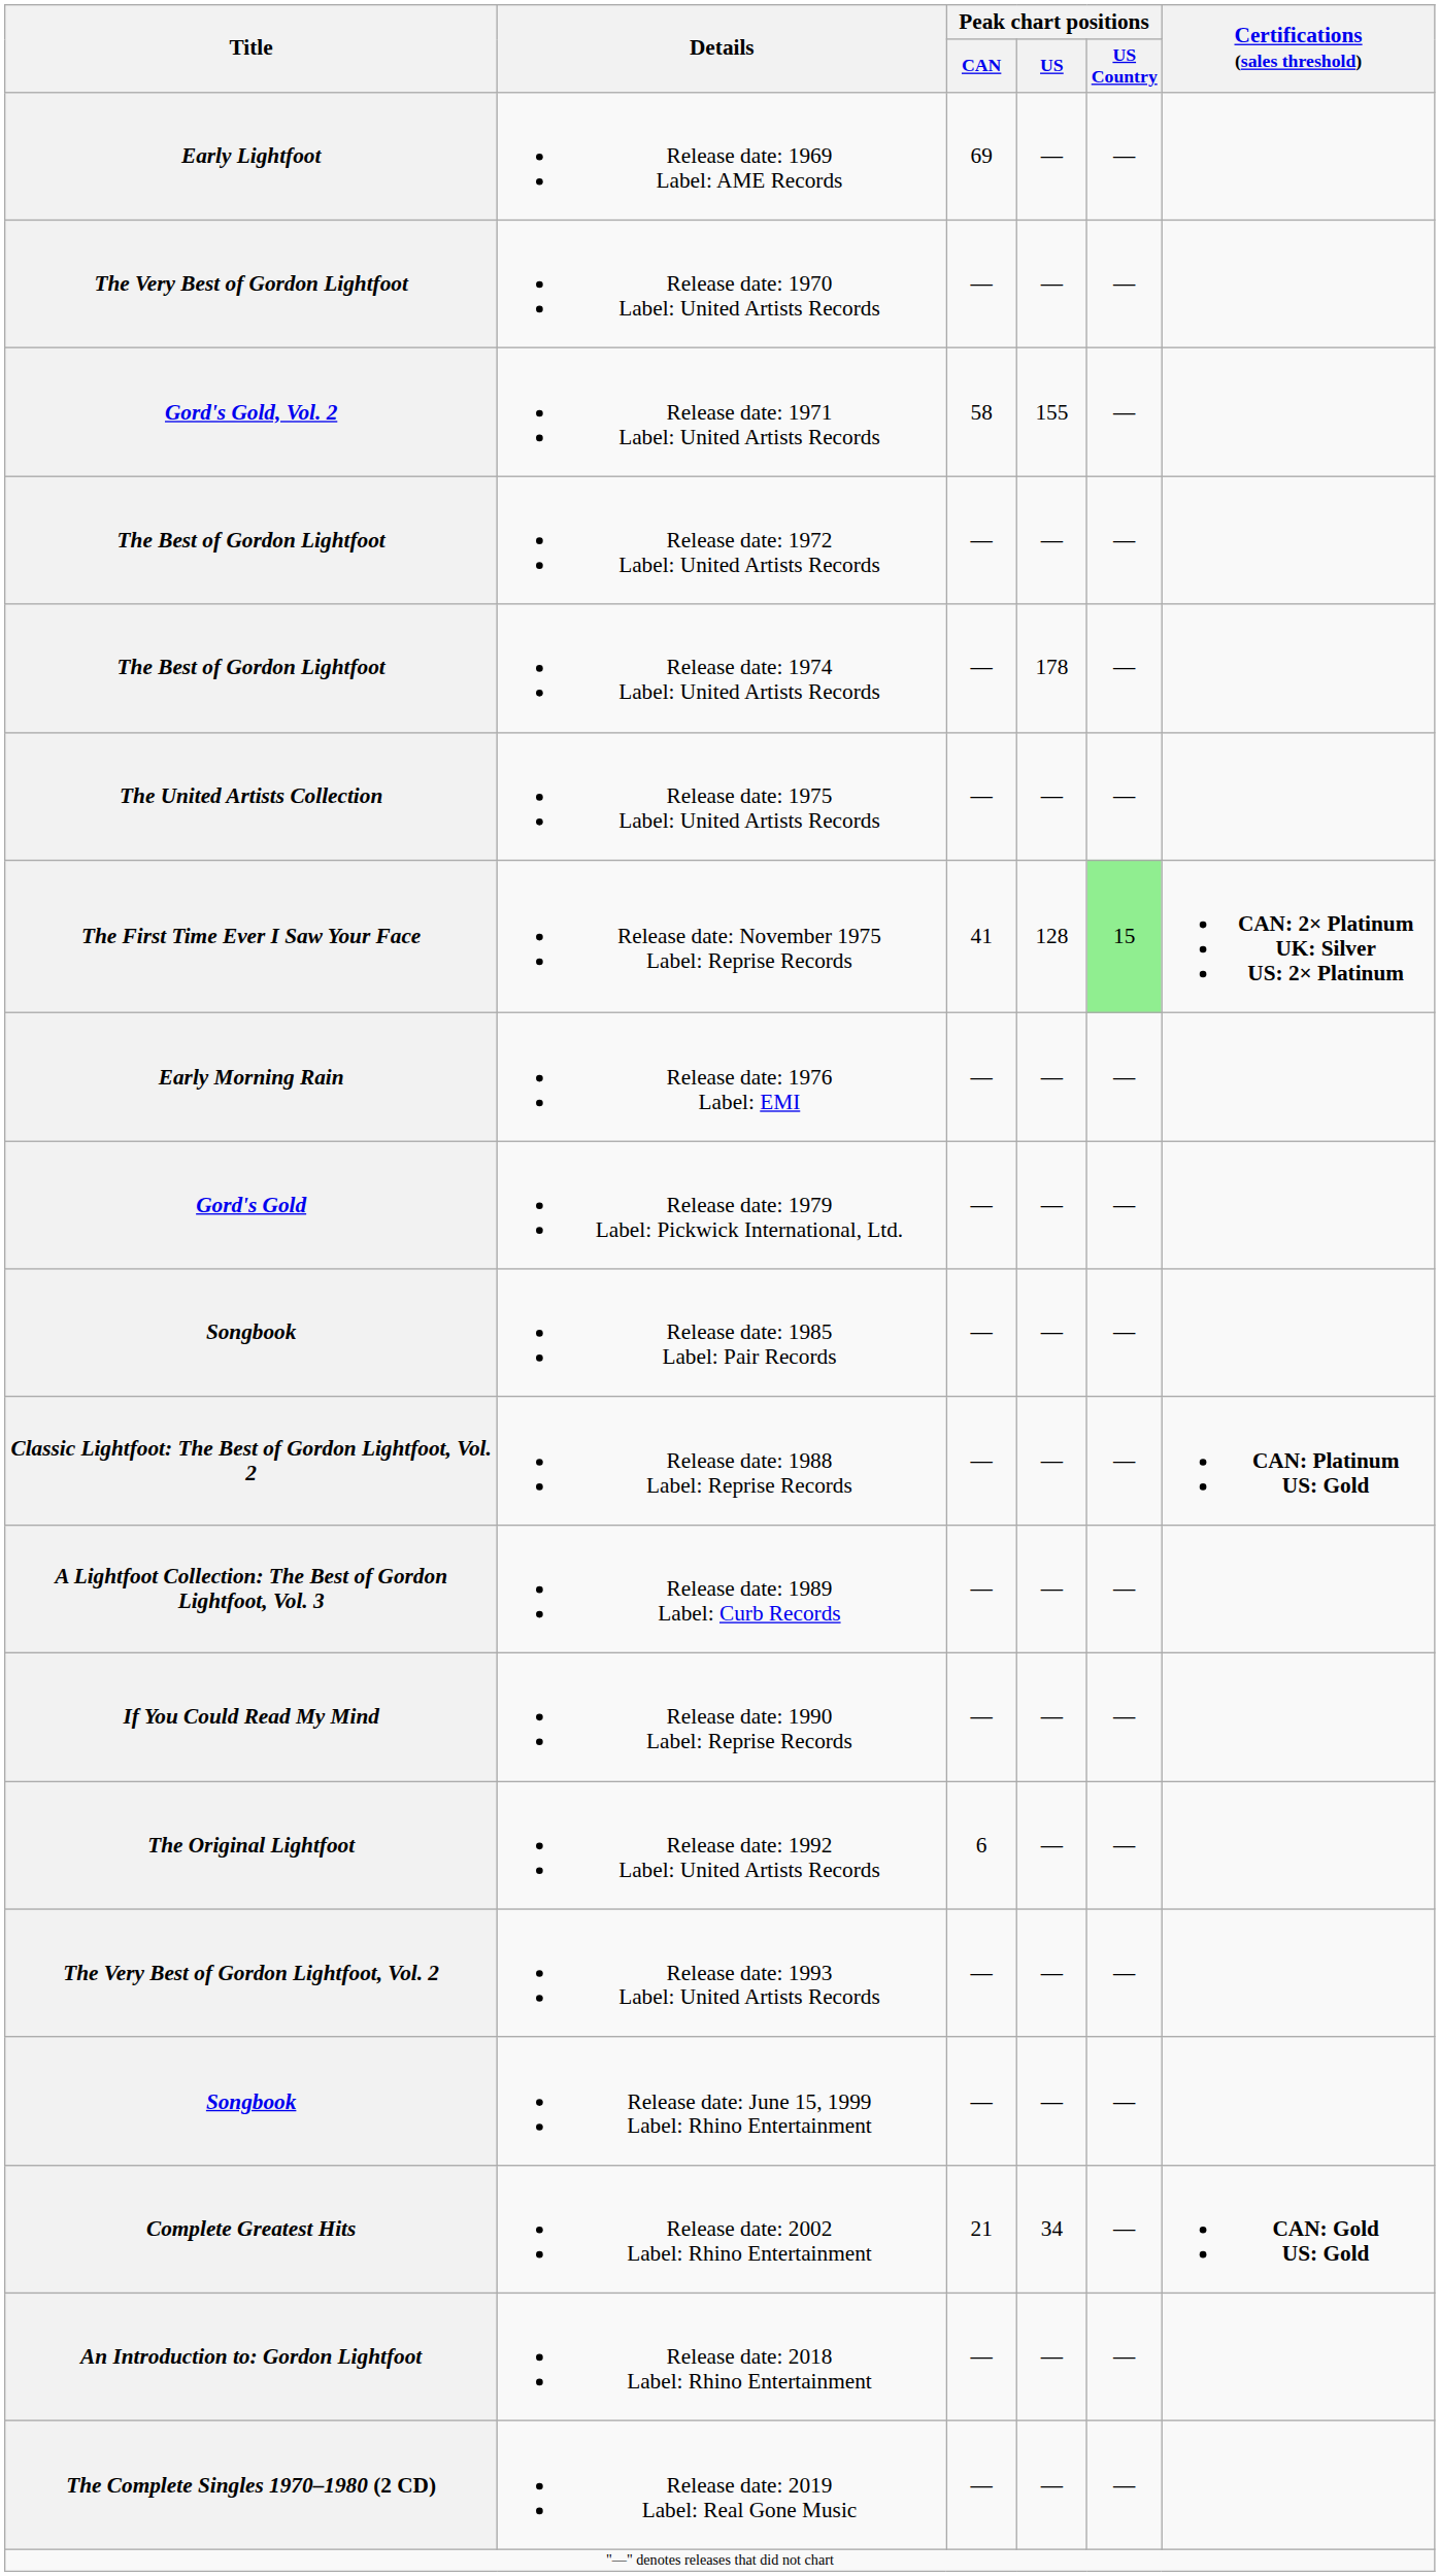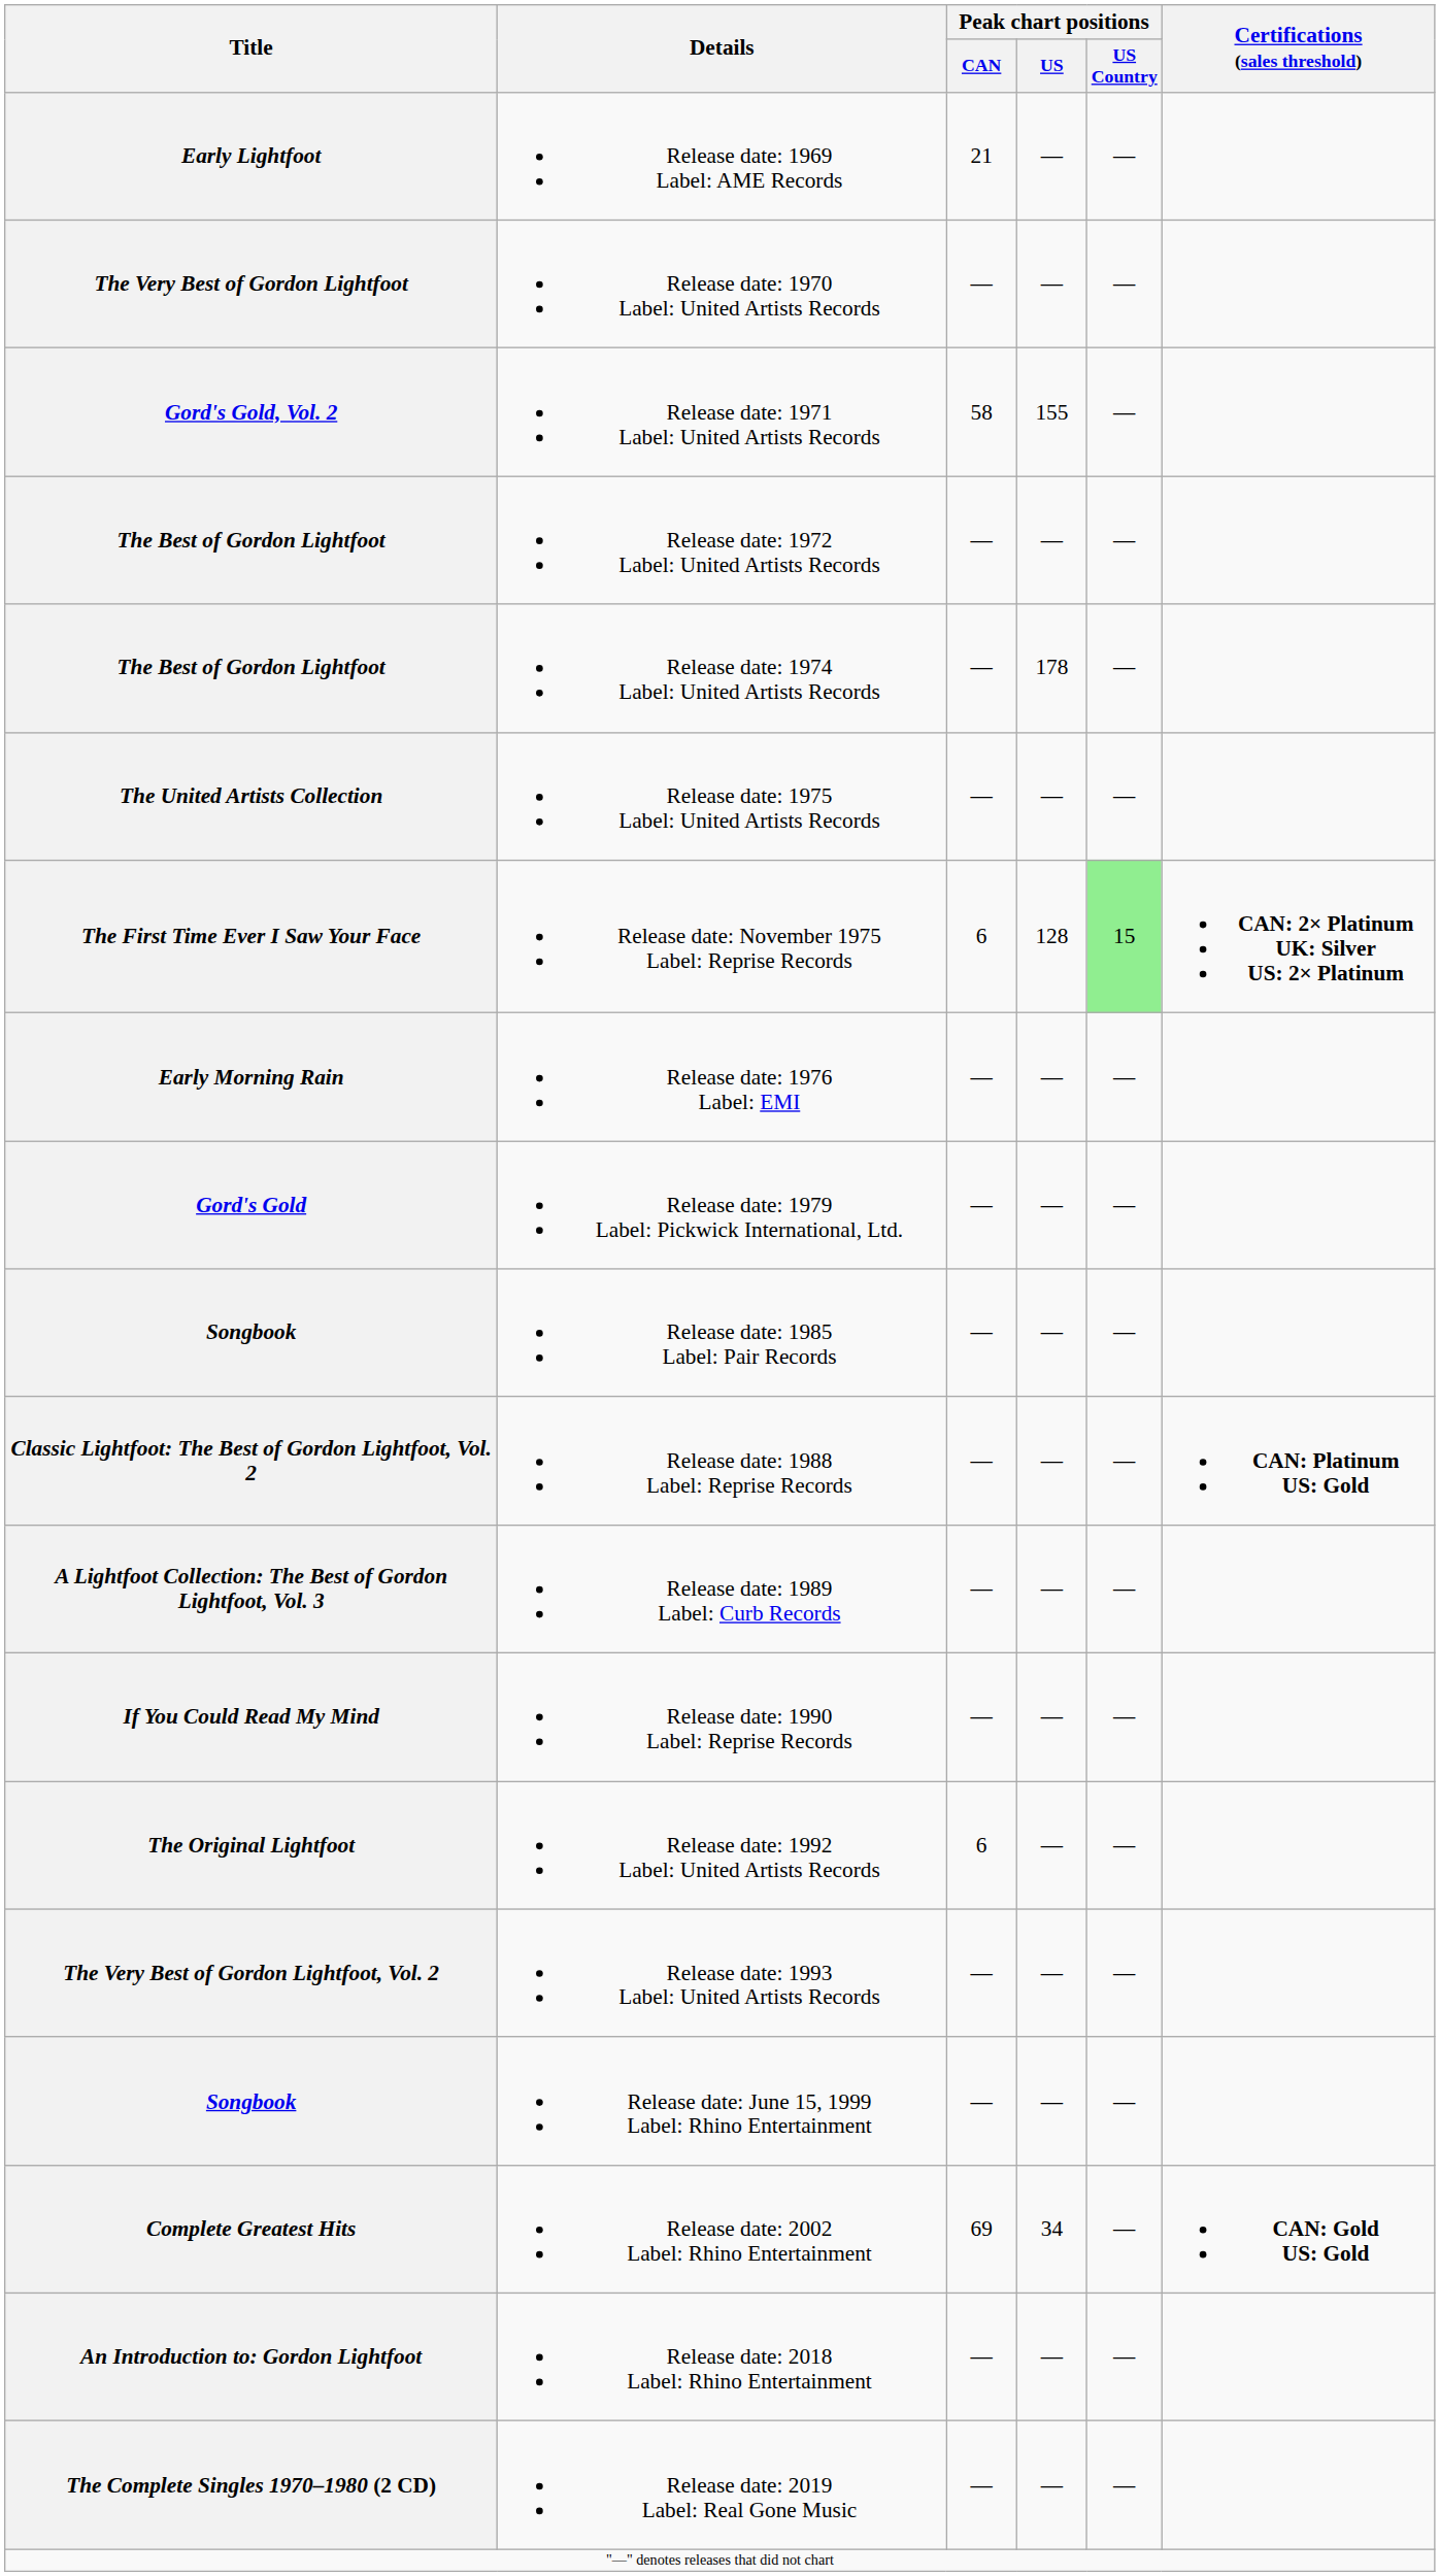 <table class="wikitable plainrowheaders" style="text-align:center;">
 <tr>
 <th rowspan="2" style="width:22em;">Title</th>
 <th rowspan="2" style="width:20em;">Details</th>
 <th colspan="3">Peak chart positions</th>
 <th rowspan="2" style="width:12em;"><a href='#'>Certifications</a><br><small>(<a href='#'>sales threshold</a>)</small></th>
 </tr>
 <tr style="font-size:smaller;">
 <th width="45"><a href='#'>CAN</a><br></th>
 <th width="45"><a href='#'>US</a><br></th>
 <th width="45"><a href='#'>US Country</a><br></th>
 </tr>
 <tr>
 <th scope="row"><em>Early Lightfoot</em></th>
 <td><br><ul><li>Release date: 1969</li><li>Label: AME Records</li></ul></td>
-<td>69</td>
+<td>21</td>
 <td>—</td>
 <td>—</td>
 <td></td>
 </tr>
 <tr>
 <th scope="row"><em>The Very Best of Gordon Lightfoot</em></th>
 <td><br><ul><li>Release date: 1970</li><li>Label: United Artists Records</li></ul></td>
 <td>—</td>
 <td>—</td>
 <td>—</td>
 <td></td>
 </tr>
 <tr>
 <th scope="row"><em><a href='#'>Gord's Gold, Vol. 2</a></em></th>
 <td><br><ul><li>Release date: 1971</li><li>Label: United Artists Records</li></ul></td>
 <td>58</td>
 <td>155</td>
 <td>—</td>
 <td></td>
 </tr>
 <tr>
 <th scope="row"><em>The Best of Gordon Lightfoot</em></th>
 <td><br><ul><li>Release date: 1972</li><li>Label: United Artists Records</li></ul></td>
 <td>—</td>
 <td>—</td>
 <td>—</td>
 <td></td>
 </tr>
 <tr>
 <th scope="row"><em>The Best of Gordon Lightfoot</em></th>
 <td><br><ul><li>Release date: 1974</li><li>Label: United Artists Records</li></ul></td>
 <td>—</td>
 <td>178</td>
 <td>—</td>
 <td></td>
 </tr>
 <tr>
 <th scope="row"><em>The United Artists Collection</em></th>
 <td><br><ul><li>Release date: 1975</li><li>Label: United Artists Records</li></ul></td>
 <td>—</td>
 <td>—</td>
 <td>—</td>
 <td></td>
 </tr>
 <tr>
 <th scope="row"><em>The First Time Ever I Saw Your Face</em></th>
 <td><br><ul><li>Release date: November 1975</li><li>Label: Reprise Records</li></ul></td>
-<td>41</td>
+<td>6</td>
 <td>128</td>
 <td style="background: lightgreen;">15</td>
 <td><strong><br><ul><li>CAN: 2× Platinum</li><li>UK: Silver</li><li>US: 2× Platinum</li></ul></strong></td>
 </tr>
 <tr>
 <th scope="row"><em>Early Morning Rain</em></th>
 <td><br><ul><li>Release date: 1976</li><li>Label: <a href='#'>EMI</a></li></ul></td>
 <td>—</td>
 <td>—</td>
 <td>—</td>
 <td></td>
 </tr>
 <tr>
 <th scope="row"><em><a href='#'>Gord's Gold</a></em></th>
 <td><br><ul><li>Release date: 1979</li><li>Label: Pickwick International, Ltd.</li></ul></td>
 <td>—</td>
 <td>—</td>
 <td>—</td>
 <td></td>
 </tr>
 <tr>
 <th scope="row"><em>Songbook</em></th>
 <td><br><ul><li>Release date: 1985</li><li>Label: Pair Records</li></ul></td>
 <td>—</td>
 <td>—</td>
 <td>—</td>
 <td></td>
 </tr>
 <tr>
 <th scope="row"><em>Classic Lightfoot: The Best of Gordon Lightfoot, Vol. 2</em></th>
 <td><br><ul><li>Release date: 1988</li><li>Label: Reprise Records</li></ul></td>
 <td>—</td>
 <td>—</td>
 <td>—</td>
 <td><strong><br><ul><li>CAN: Platinum</li><li>US: Gold</li></ul></strong></td>
 </tr>
 <tr>
 <th scope="row"><em>A Lightfoot Collection: The Best of Gordon Lightfoot, Vol. 3</em></th>
 <td><br><ul><li>Release date: 1989</li><li>Label: <a href='#'>Curb Records</a></li></ul></td>
 <td>—</td>
 <td>—</td>
 <td>—</td>
 <td></td>
 </tr>
 <tr>
 <th scope="row"><em>If You Could Read My Mind</em></th>
 <td><br><ul><li>Release date: 1990</li><li>Label: Reprise Records</li></ul></td>
 <td>—</td>
 <td>—</td>
 <td>—</td>
 <td></td>
 </tr>
 <tr>
 <th scope="row"><em>The Original Lightfoot</em></th>
 <td><br><ul><li>Release date: 1992</li><li>Label: United Artists Records</li></ul></td>
 <td>6</td>
 <td>—</td>
 <td>—</td>
 <td></td>
 </tr>
 <tr>
 <th scope="row"><em>The Very Best of Gordon Lightfoot, Vol. 2</em></th>
 <td><br><ul><li>Release date: 1993</li><li>Label: United Artists Records</li></ul></td>
 <td>—</td>
 <td>—</td>
 <td>—</td>
 <td></td>
 </tr>
 <tr>
 <th scope="row"><em><a href='#'>Songbook</a></em></th>
 <td><br><ul><li>Release date: June 15, 1999</li><li>Label: Rhino Entertainment</li></ul></td>
 <td>—</td>
 <td>—</td>
 <td>—</td>
 <td></td>
 </tr>
 <tr>
 <th scope="row"><em>Complete Greatest Hits</em></th>
 <td><br><ul><li>Release date: 2002</li><li>Label: Rhino Entertainment</li></ul></td>
-<td>21</td>
+<td>69</td>
 <td>34</td>
 <td>—</td>
 <td><strong><br><ul><li>CAN: Gold</li><li>US: Gold</li></ul></strong></td>
 </tr>
 <tr>
 <th scope="row"><em>An Introduction to: Gordon Lightfoot</em></th>
 <td><br><ul><li>Release date: 2018</li><li>Label: Rhino Entertainment</li></ul></td>
 <td>—</td>
 <td>—</td>
 <td>—</td>
 <td></td>
 </tr>
 <tr>
 <th scope="row"><em>The Complete Singles 1970–1980</em> (2 CD)</th>
 <td><br><ul><li>Release date: 2019</li><li>Label: Real Gone Music</li></ul></td>
 <td>—</td>
 <td>—</td>
 <td>—</td>
 <td></td>
 </tr>
 <tr>
 <td colspan="6" style="font-size: 8pt">"—" denotes releases that did not chart</td>
 </tr>
 </table>
